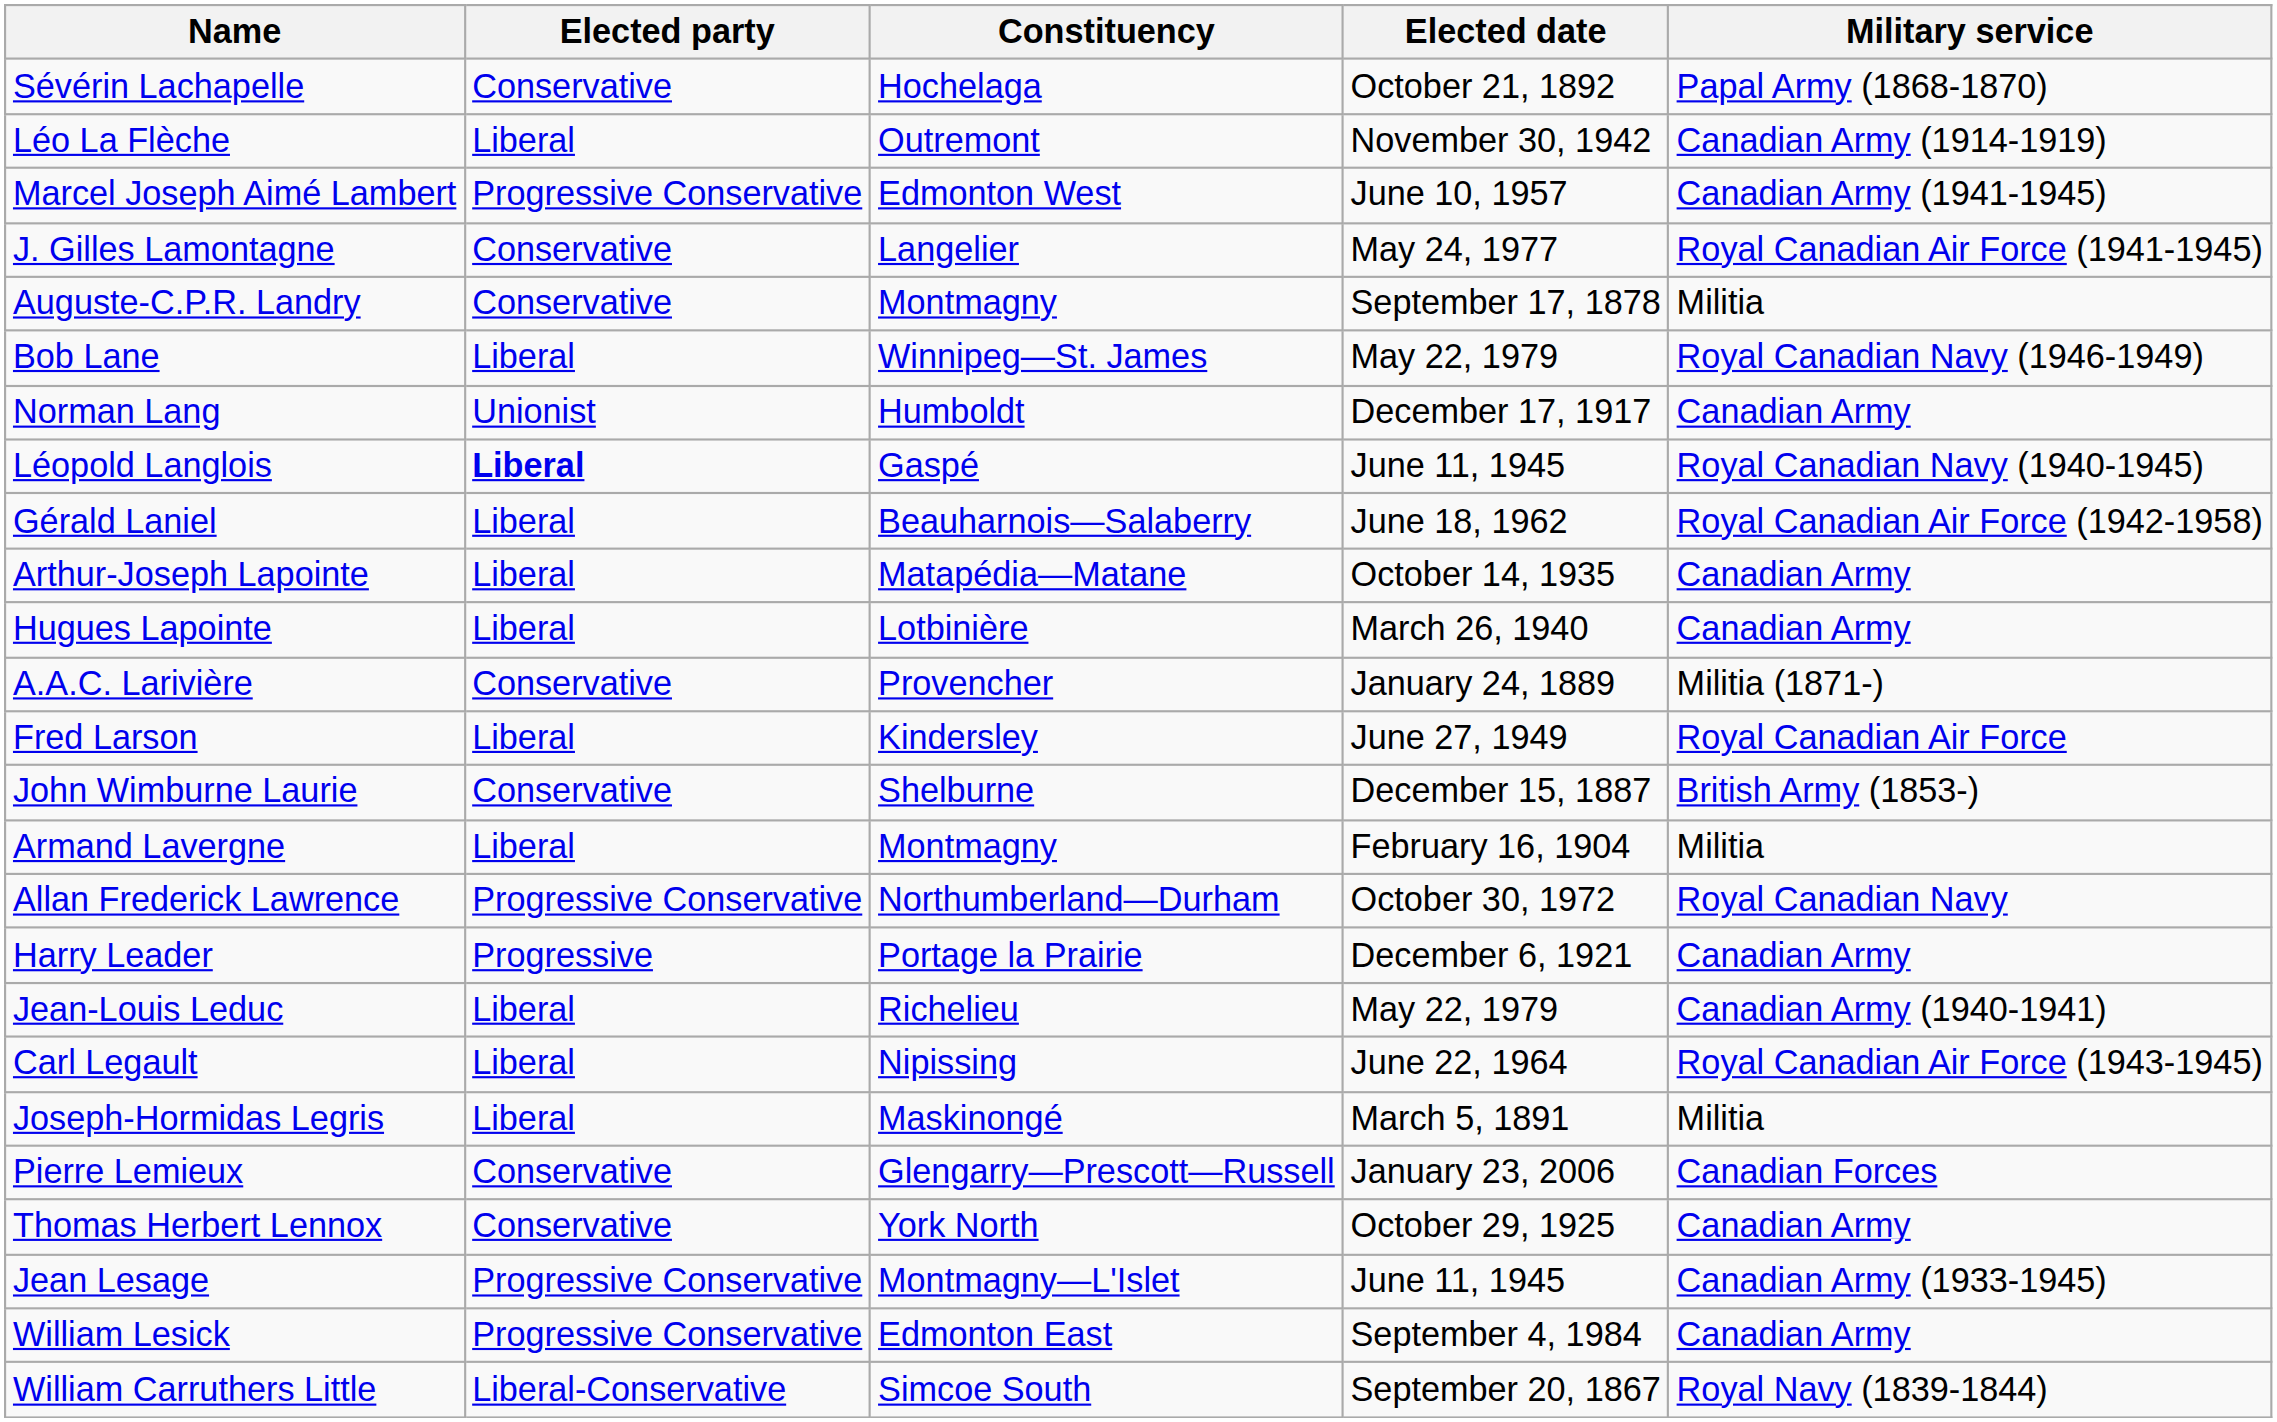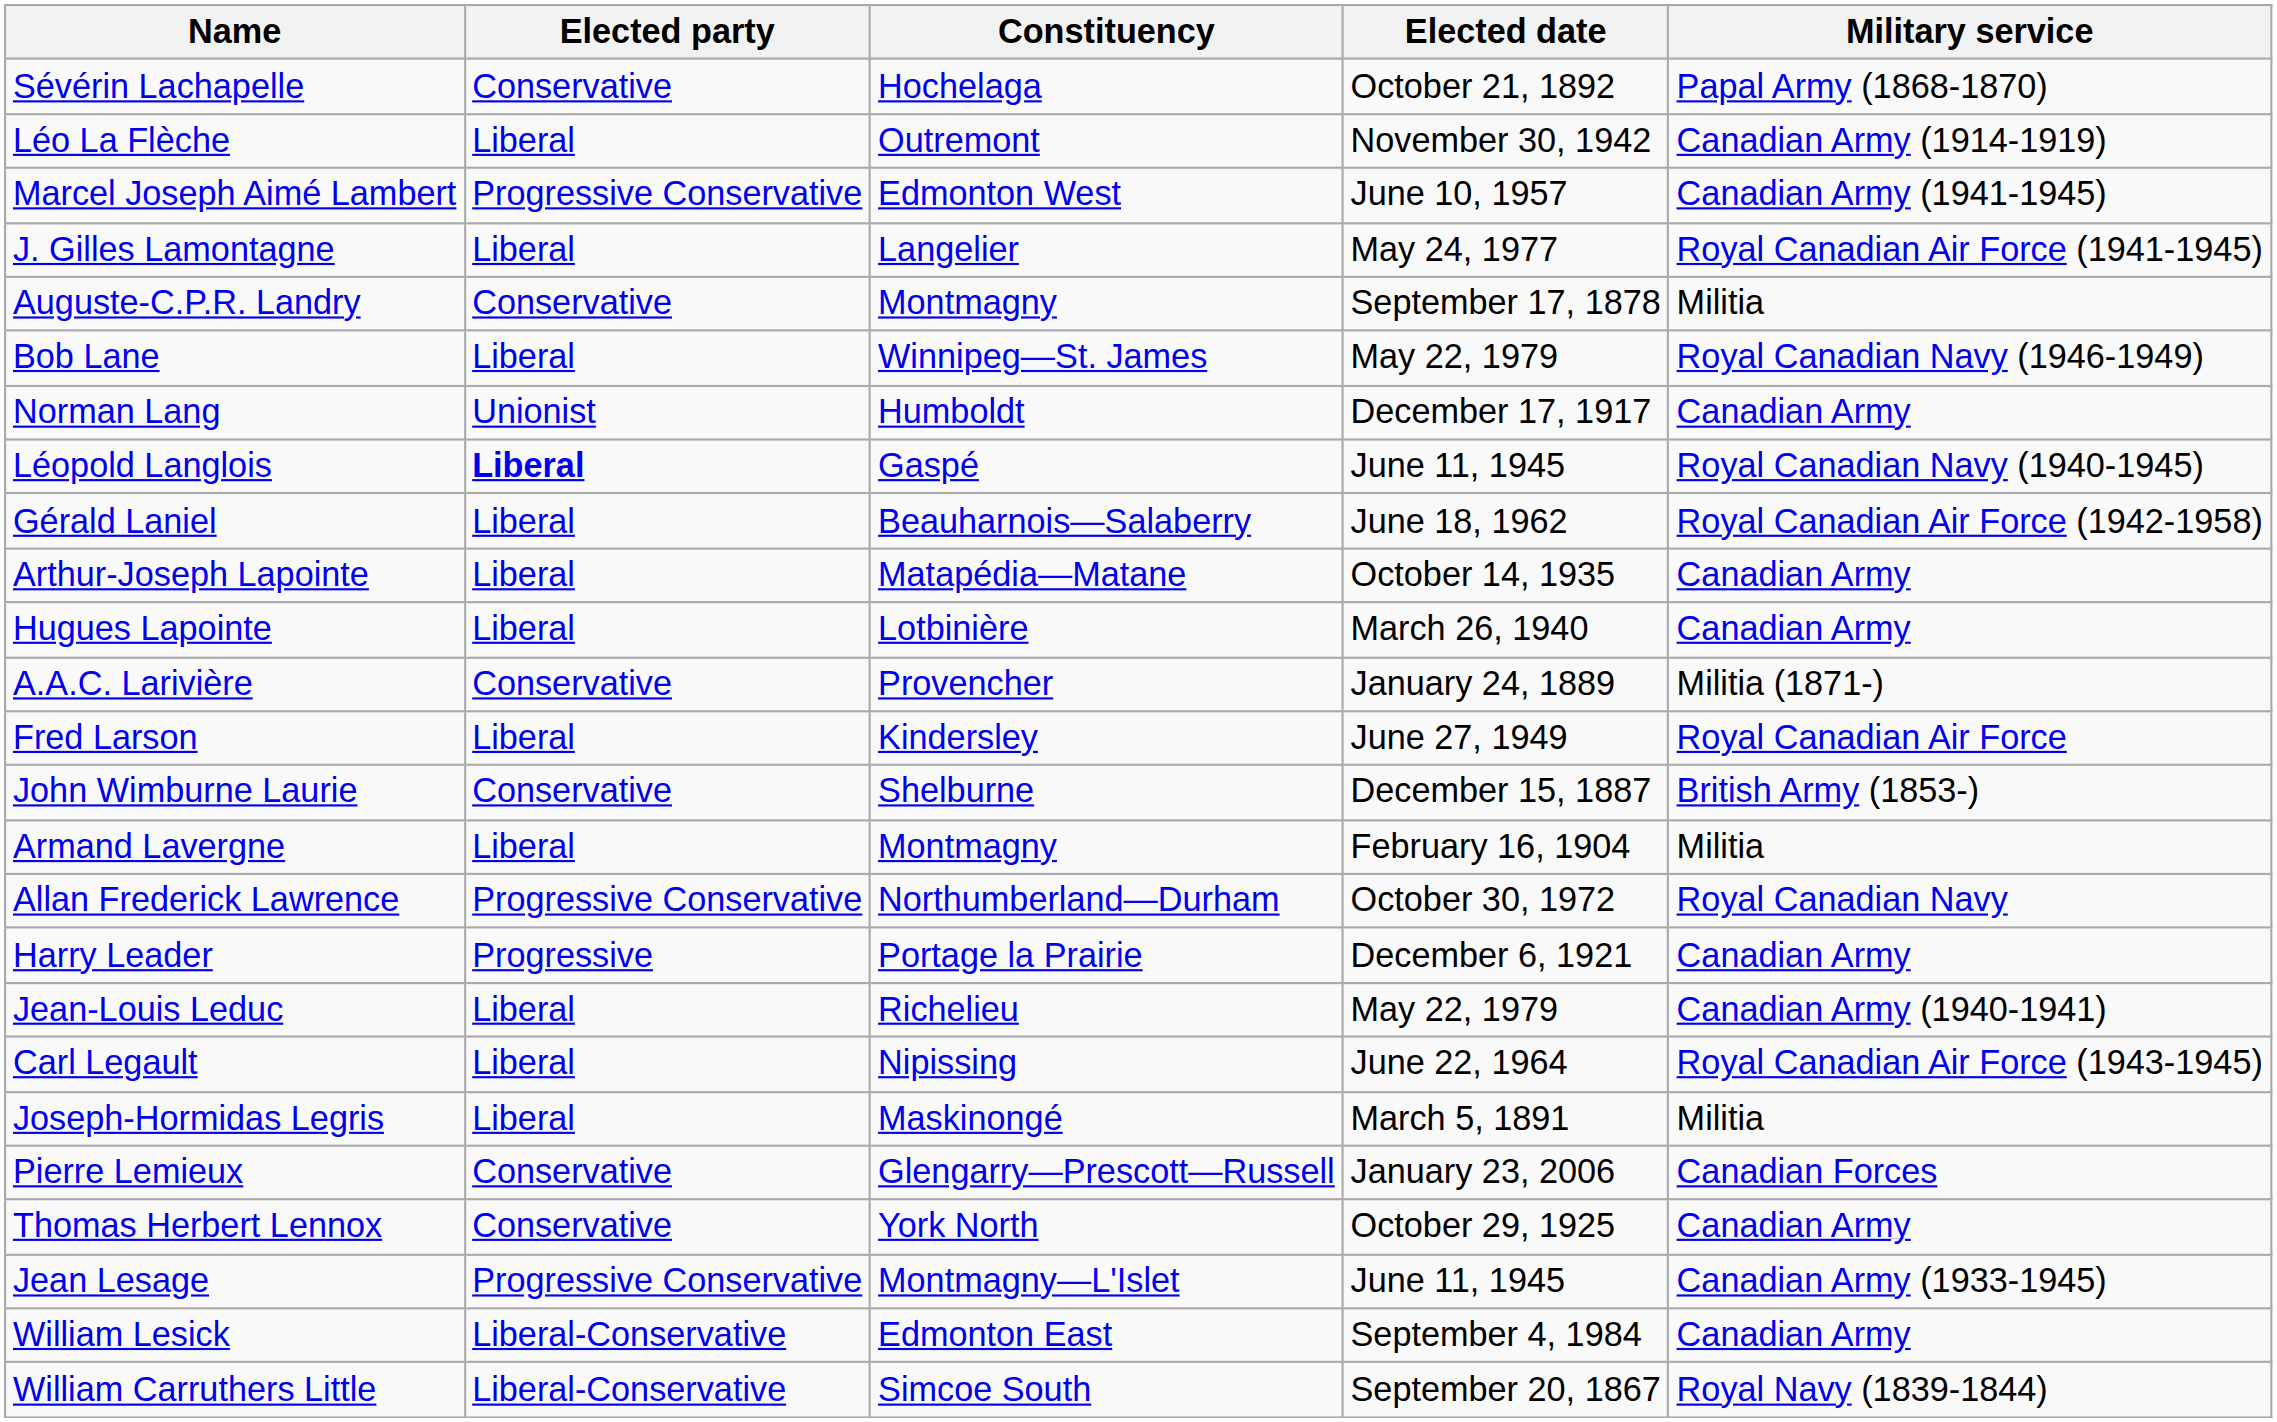 <table class="wikitable sortable">
 <tr>
 <th>Name</th>
 <th>Elected party</th>
 <th>Constituency</th>
 <th>Elected date</th>
 <th>Military service</th>
 </tr>
 <tr>
 <td><a href='#'>Sévérin Lachapelle</a></td>
 <td><a href='#'>Conservative</a></td>
 <td><a href='#'>Hochelaga</a></td>
 <td>October 21, 1892</td>
 <td><a href='#'>Papal Army</a> (1868-1870)</td>
 </tr>
 <tr>
 <td><a href='#'>Léo La Flèche</a></td>
 <td><a href='#'>Liberal</a></td>
 <td><a href='#'>Outremont</a></td>
 <td>November 30, 1942</td>
 <td><a href='#'>Canadian Army</a> (1914-1919)</td>
 </tr>
 <tr>
 <td><a href='#'>Marcel Joseph Aimé Lambert</a></td>
 <td><a href='#'>Progressive Conservative</a></td>
 <td><a href='#'>Edmonton West</a></td>
 <td>June 10, 1957</td>
 <td><a href='#'>Canadian Army</a> (1941-1945)</td>
 </tr>
 <tr>
 <td><a href='#'>J. Gilles Lamontagne</a></td>
-<td><a href='#'>Conservative</a></td>
+<td><a href='#'>Liberal</a></td>
 <td><a href='#'>Langelier</a></td>
 <td>May 24, 1977</td>
 <td><a href='#'>Royal Canadian Air Force</a> (1941-1945)</td>
 </tr>
 <tr>
 <td><a href='#'>Auguste-C.P.R. Landry</a></td>
 <td><a href='#'>Conservative</a></td>
 <td><a href='#'>Montmagny</a></td>
 <td>September 17, 1878</td>
 <td>Militia</td>
 </tr>
 <tr>
 <td><a href='#'>Bob Lane</a></td>
 <td><a href='#'>Liberal</a></td>
 <td><a href='#'>Winnipeg—St. James</a></td>
 <td>May 22, 1979</td>
 <td><a href='#'>Royal Canadian Navy</a> (1946-1949)</td>
 </tr>
 <tr>
 <td><a href='#'>Norman Lang</a></td>
 <td><a href='#'>Unionist</a></td>
 <td><a href='#'>Humboldt</a></td>
 <td>December 17, 1917</td>
 <td><a href='#'>Canadian Army</a></td>
 </tr>
 <tr>
 <td><a href='#'>Léopold Langlois</a></td>
 <td><strong><a href='#'>Liberal</a></strong></td>
 <td><a href='#'>Gaspé</a></td>
 <td>June 11, 1945</td>
 <td><a href='#'>Royal Canadian Navy</a> (1940-1945)</td>
 </tr>
 <tr>
 <td><a href='#'>Gérald Laniel</a></td>
 <td><a href='#'>Liberal</a></td>
 <td><a href='#'>Beauharnois—Salaberry</a></td>
 <td>June 18, 1962</td>
 <td><a href='#'>Royal Canadian Air Force</a> (1942-1958)</td>
 </tr>
 <tr>
 <td><a href='#'>Arthur-Joseph Lapointe</a></td>
 <td><a href='#'>Liberal</a></td>
 <td><a href='#'>Matapédia—Matane</a></td>
 <td>October 14, 1935</td>
 <td><a href='#'>Canadian Army</a></td>
 </tr>
 <tr>
 <td><a href='#'>Hugues Lapointe</a></td>
 <td><a href='#'>Liberal</a></td>
 <td><a href='#'>Lotbinière</a></td>
 <td>March 26, 1940</td>
 <td><a href='#'>Canadian Army</a></td>
 </tr>
 <tr>
 <td><a href='#'>A.A.C. Larivière</a></td>
 <td><a href='#'>Conservative</a></td>
 <td><a href='#'>Provencher</a></td>
 <td>January 24, 1889</td>
 <td>Militia (1871-)</td>
 </tr>
 <tr>
 <td><a href='#'>Fred Larson</a></td>
 <td><a href='#'>Liberal</a></td>
 <td><a href='#'>Kindersley</a></td>
 <td>June 27, 1949</td>
 <td><a href='#'>Royal Canadian Air Force</a></td>
 </tr>
 <tr>
 <td><a href='#'>John Wimburne Laurie</a></td>
 <td><a href='#'>Conservative</a></td>
 <td><a href='#'>Shelburne</a></td>
 <td>December 15, 1887</td>
 <td><a href='#'>British Army</a> (1853-)</td>
 </tr>
 <tr>
 <td><a href='#'>Armand Lavergne</a></td>
 <td><a href='#'>Liberal</a></td>
 <td><a href='#'>Montmagny</a></td>
 <td>February 16, 1904</td>
 <td>Militia</td>
 </tr>
 <tr>
 <td><a href='#'>Allan Frederick Lawrence</a></td>
 <td><a href='#'>Progressive Conservative</a></td>
 <td><a href='#'>Northumberland—Durham</a></td>
 <td>October 30, 1972</td>
 <td><a href='#'>Royal Canadian Navy</a></td>
 </tr>
 <tr>
 <td><a href='#'>Harry Leader</a></td>
 <td><a href='#'>Progressive</a></td>
 <td><a href='#'>Portage la Prairie</a></td>
 <td>December 6, 1921</td>
 <td><a href='#'>Canadian Army</a></td>
 </tr>
 <tr>
 <td><a href='#'>Jean-Louis Leduc</a></td>
 <td><a href='#'>Liberal</a></td>
 <td><a href='#'>Richelieu</a></td>
 <td>May 22, 1979</td>
 <td><a href='#'>Canadian Army</a> (1940-1941)</td>
 </tr>
 <tr>
 <td><a href='#'>Carl Legault</a></td>
 <td><a href='#'>Liberal</a></td>
 <td><a href='#'>Nipissing</a></td>
 <td>June 22, 1964</td>
 <td><a href='#'>Royal Canadian Air Force</a> (1943-1945)</td>
 </tr>
 <tr>
 <td><a href='#'>Joseph-Hormidas Legris</a></td>
 <td><a href='#'>Liberal</a></td>
 <td><a href='#'>Maskinongé</a></td>
 <td>March 5, 1891</td>
 <td>Militia</td>
 </tr>
 <tr>
 <td><a href='#'>Pierre Lemieux</a></td>
 <td><a href='#'>Conservative</a></td>
 <td><a href='#'>Glengarry—Prescott—Russell</a></td>
 <td>January 23, 2006</td>
 <td><a href='#'>Canadian Forces</a></td>
 </tr>
 <tr>
 <td><a href='#'>Thomas Herbert Lennox</a></td>
 <td><a href='#'>Conservative</a></td>
 <td><a href='#'>York North</a></td>
 <td>October 29, 1925</td>
 <td><a href='#'>Canadian Army</a></td>
 </tr>
 <tr>
 <td><a href='#'>Jean Lesage</a></td>
 <td><a href='#'>Progressive Conservative</a></td>
 <td><a href='#'>Montmagny—L'Islet</a></td>
 <td>June 11, 1945</td>
 <td><a href='#'>Canadian Army</a> (1933-1945)</td>
 </tr>
 <tr>
 <td><a href='#'>William Lesick</a></td>
-<td><a href='#'>Progressive Conservative</a></td>
+<td><a href='#'>Liberal-Conservative</a></td>
 <td><a href='#'>Edmonton East</a></td>
 <td>September 4, 1984</td>
 <td><a href='#'>Canadian Army</a></td>
 </tr>
 <tr>
 <td><a href='#'>William Carruthers Little</a></td>
 <td><a href='#'>Liberal-Conservative</a></td>
 <td><a href='#'>Simcoe South</a></td>
 <td>September 20, 1867</td>
 <td><a href='#'>Royal Navy</a> (1839-1844)</td>
 </tr>
 </table>
